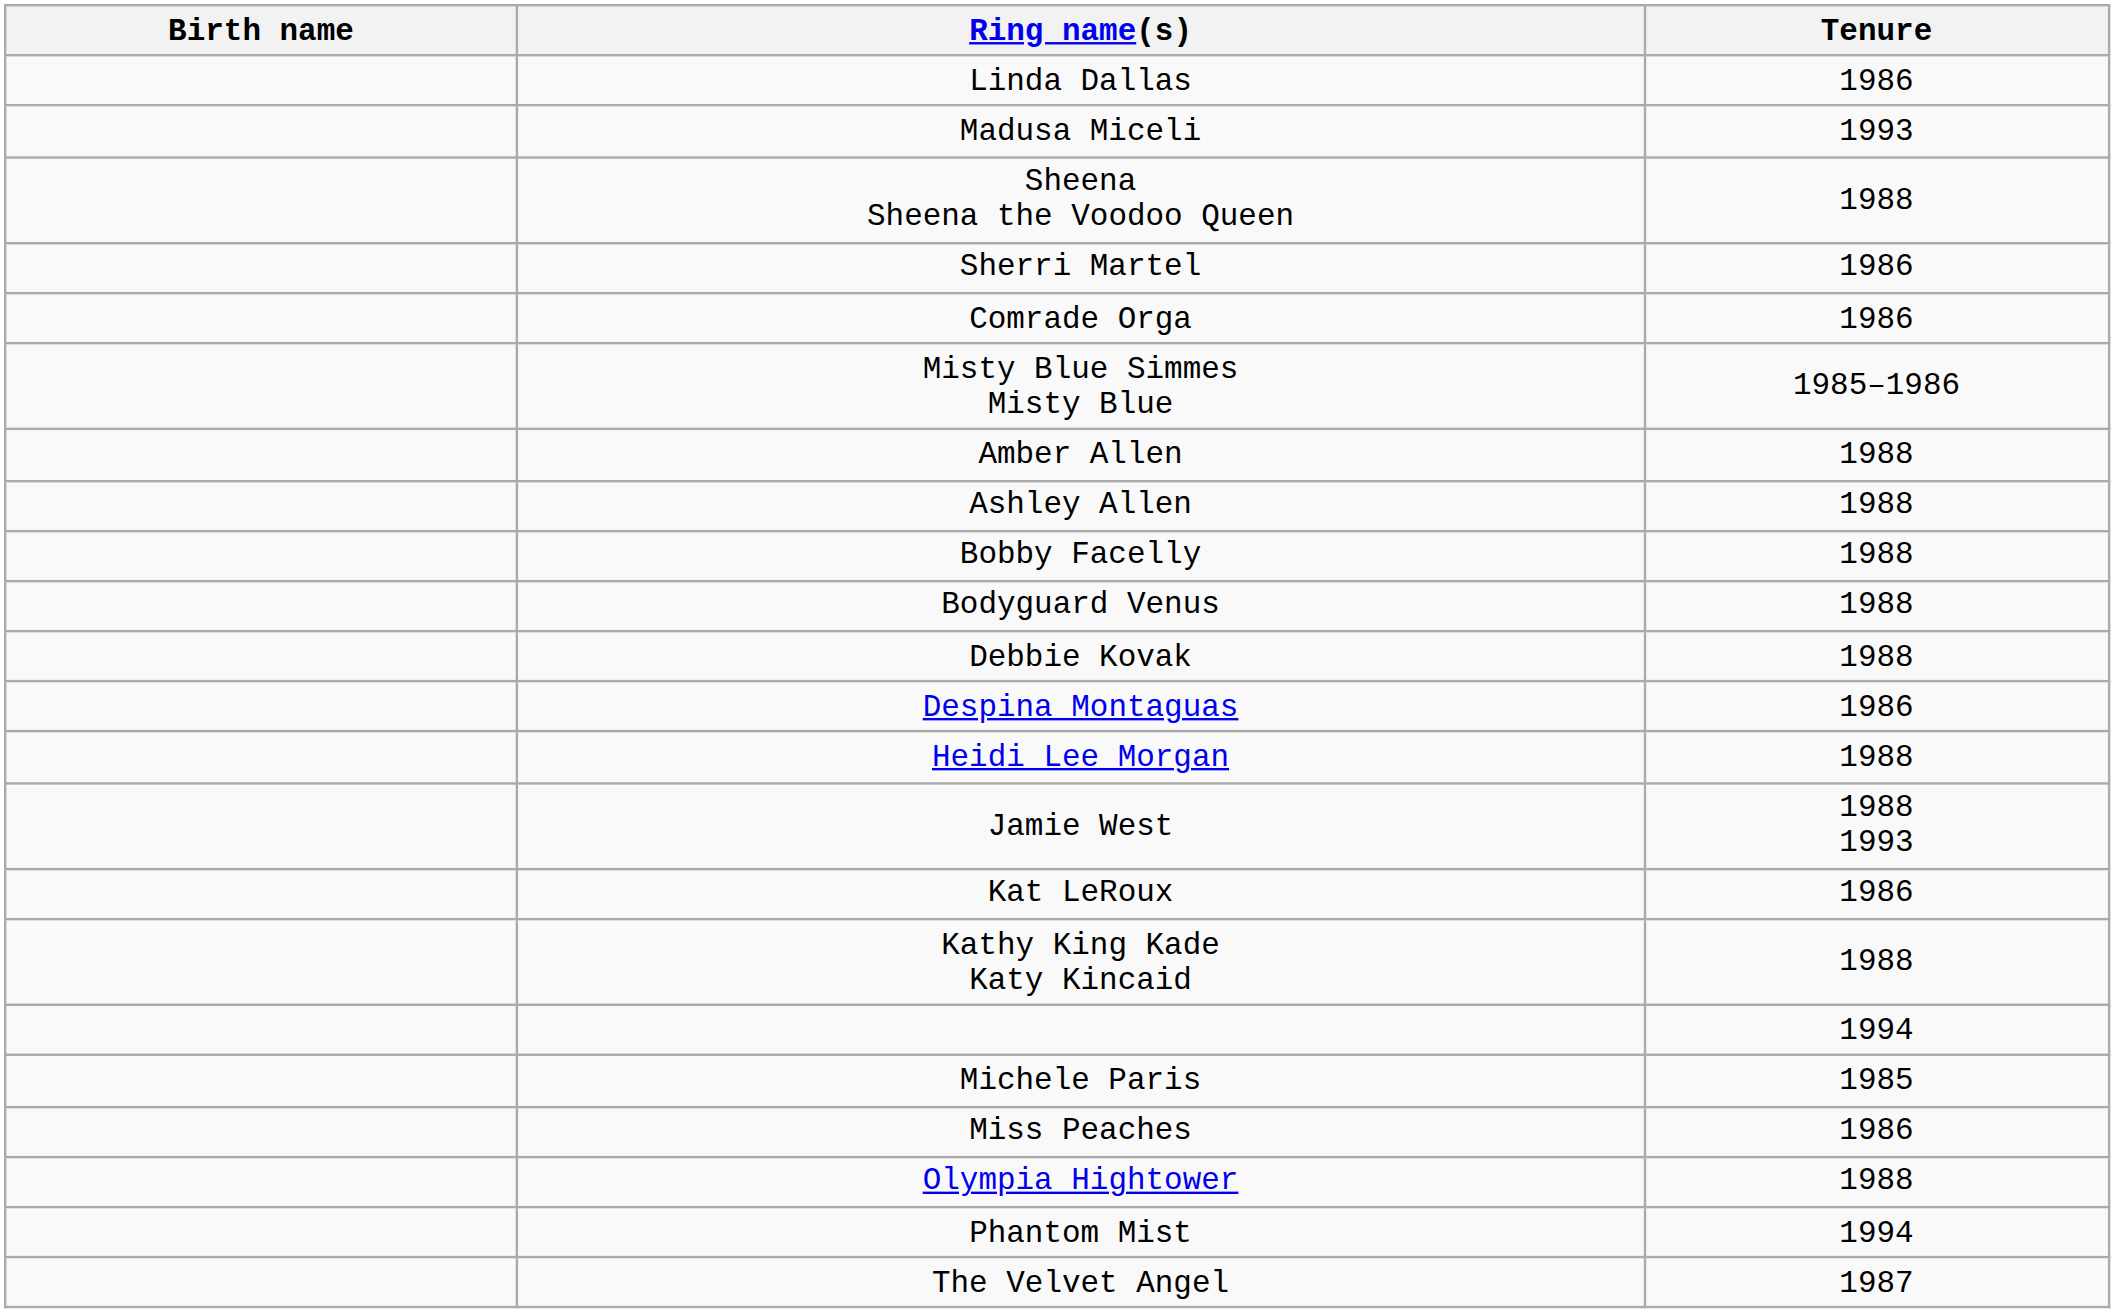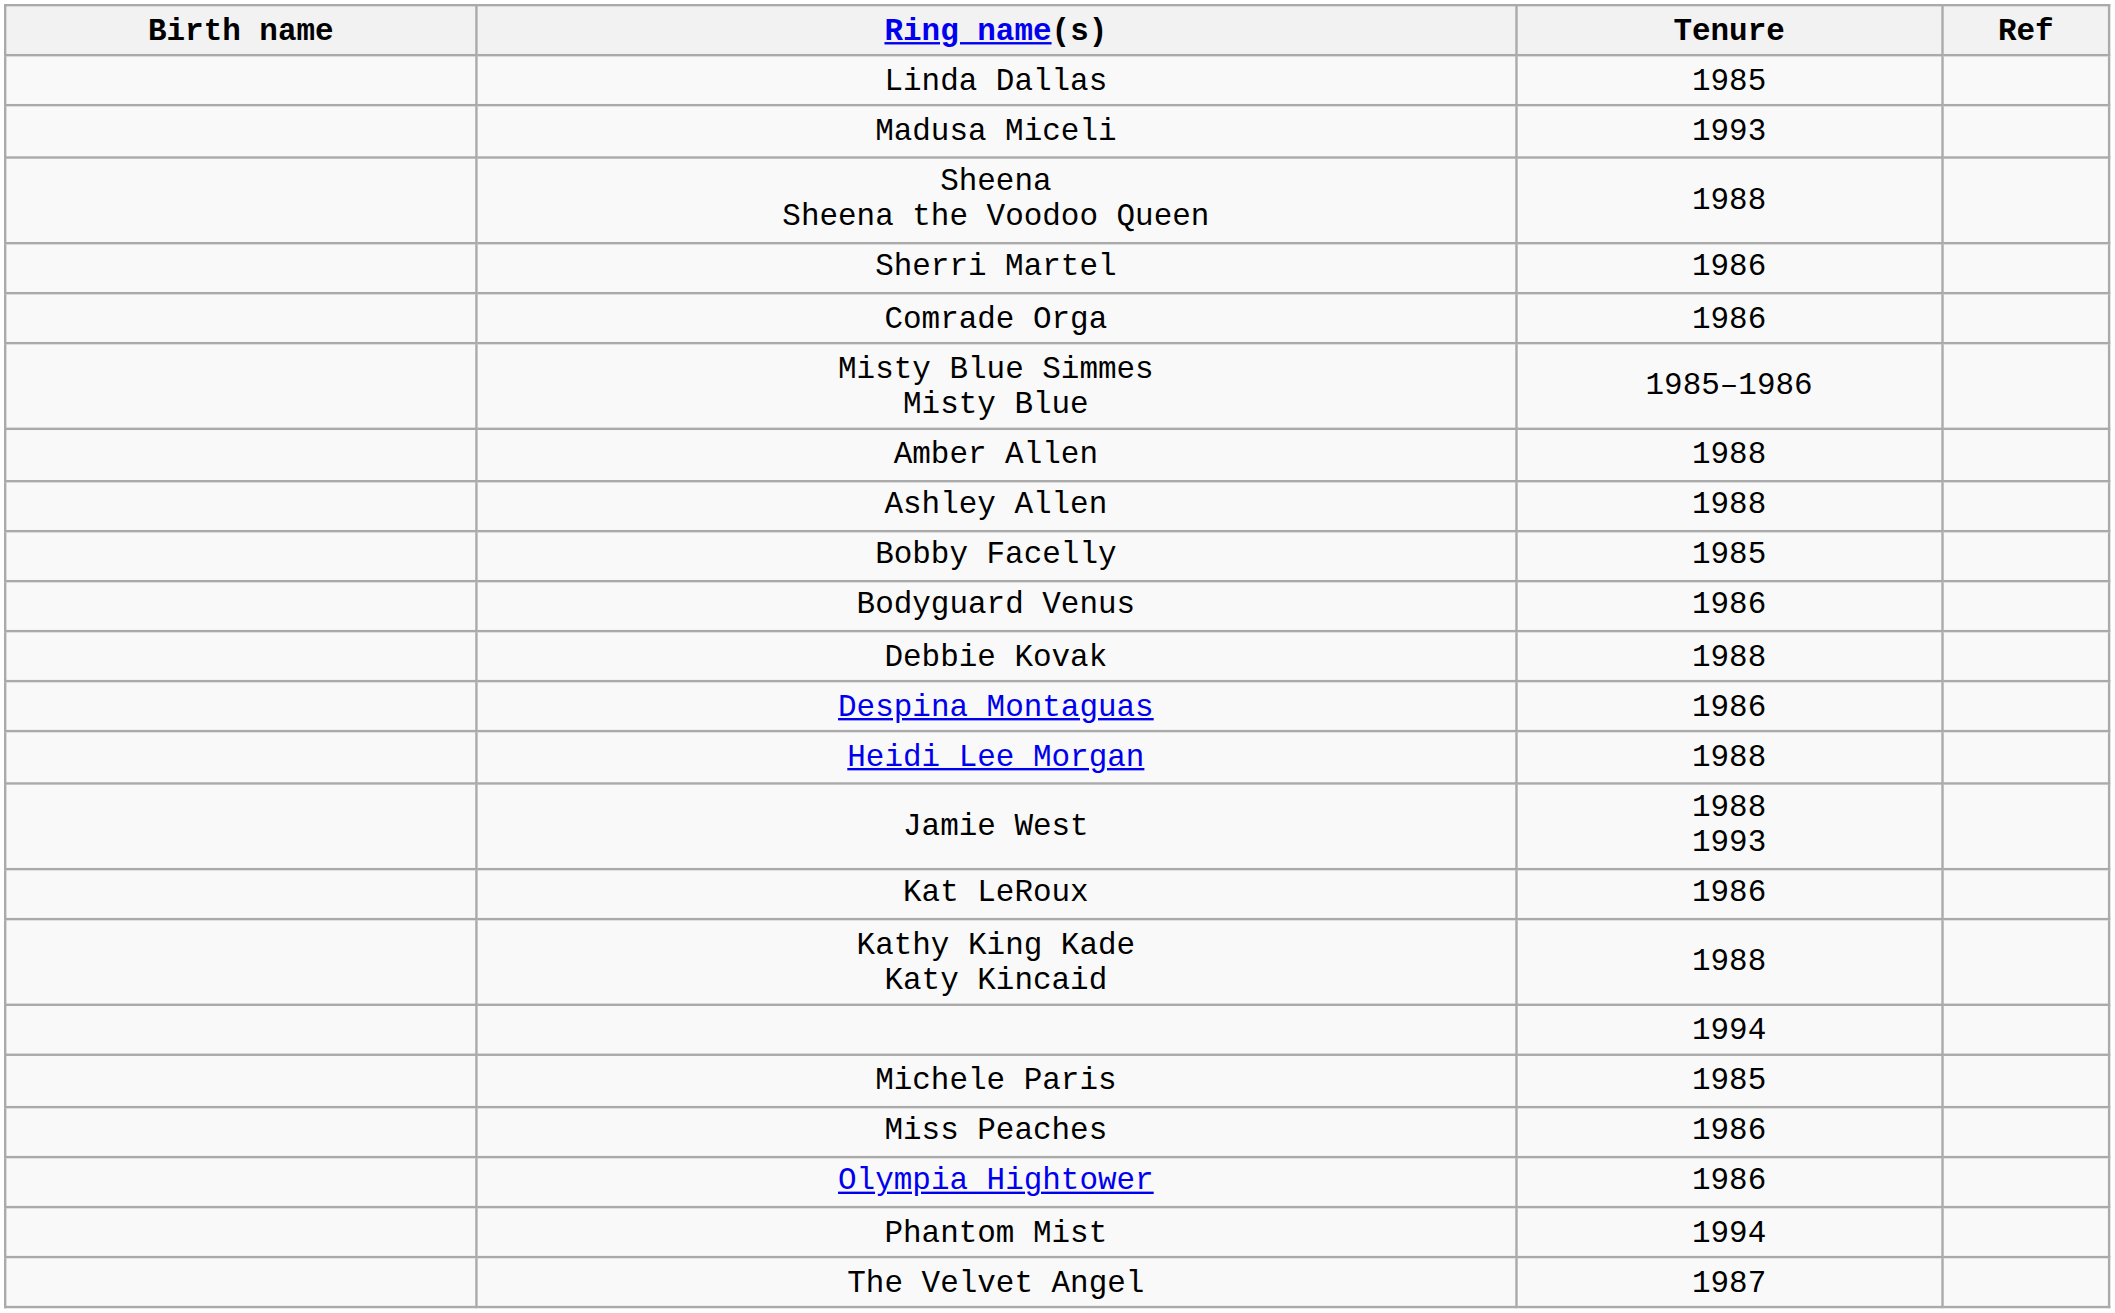 <table class="sortable wikitable" style="text-align:center; width:70%;">
 <tr>
 <th>Birth name</th>
 <th><a href='#'>Ring name</a>(s)</th>
 <th>Tenure</th>
+<th>Ref</th>
 </tr>
 <tr>
 <td></td>
 <td>Linda Dallas</td>
-<td sort>1986</td>
+<td sort>1985</td>
+<td></td>
 </tr>
 <tr>
 <td></td>
 <td>Madusa Miceli</td>
 <td sort>1993</td>
+<td></td>
 </tr>
 <tr>
 <td></td>
 <td>Sheena<br>Sheena the Voodoo Queen</td>
 <td sort>1988</td>
+<td></td>
 </tr>
 <tr>
 <td></td>
 <td>Sherri Martel</td>
 <td sort>1986</td>
+<td></td>
 </tr>
 <tr>
 <td></td>
 <td>Comrade Orga</td>
 <td sort>1986</td>
+<td></td>
 </tr>
 <tr>
 <td></td>
 <td>Misty Blue Simmes<br>Misty Blue</td>
 <td sort>1985–1986</td>
+<td></td>
 </tr>
 <tr>
 <td></td>
 <td>Amber Allen</td>
 <td sort>1988</td>
+<td></td>
 </tr>
 <tr>
 <td></td>
 <td>Ashley Allen</td>
 <td sort>1988</td>
+<td></td>
 </tr>
 <tr>
 <td></td>
 <td>Bobby Facelly</td>
-<td sort>1988</td>
+<td sort>1985</td>
+<td></td>
 </tr>
 <tr>
 <td></td>
 <td>Bodyguard Venus</td>
-<td sort>1988</td>
+<td sort>1986</td>
+<td></td>
 </tr>
 <tr>
 <td></td>
 <td>Debbie Kovak</td>
 <td sort>1988</td>
+<td></td>
 </tr>
 <tr>
 <td></td>
 <td><a href='#'>Despina Montaguas</a></td>
 <td sort>1986</td>
+<td></td>
 </tr>
 <tr>
 <td></td>
 <td><a href='#'>Heidi Lee Morgan</a></td>
 <td sort>1988</td>
+<td></td>
 </tr>
 <tr>
 <td></td>
 <td>Jamie West</td>
 <td sort>1988<br>1993</td>
+<td></td>
 </tr>
 <tr>
 <td></td>
 <td>Kat LeRoux</td>
 <td sort>1986</td>
+<td></td>
 </tr>
 <tr>
 <td></td>
 <td>Kathy King Kade<br>Katy Kincaid</td>
 <td sort>1988</td>
+<td></td>
 </tr>
 <tr>
 <td></td>
 <td></td>
 <td sort>1994</td>
+<td></td>
 </tr>
 <tr>
 <td></td>
 <td>Michele Paris</td>
 <td sort>1985</td>
+<td></td>
 </tr>
 <tr>
 <td></td>
 <td>Miss Peaches</td>
 <td sort>1986</td>
+<td></td>
 </tr>
 <tr>
 <td></td>
 <td><a href='#'>Olympia Hightower</a></td>
-<td sort>1988</td>
+<td sort>1986</td>
+<td></td>
 </tr>
 <tr>
 <td></td>
 <td>Phantom Mist</td>
 <td sort>1994</td>
+<td></td>
 </tr>
 <tr>
 <td></td>
 <td>The Velvet Angel</td>
 <td sort>1987</td>
+<td></td>
 </tr>
 </table>
